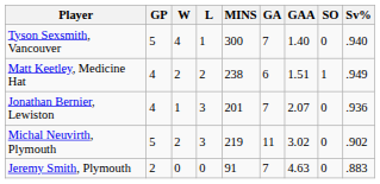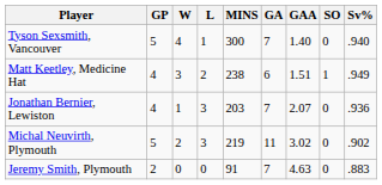 <table class="wikitable">
 <tr>
 <th bgcolor="#DDDDFF" width="175px">Player</th>
 <th bgcolor="#DDDDFF" width="25px">GP</th>
 <th bgcolor="#DDDDFF" width="25px">W</th>
 <th bgcolor="#DDDDFF" width="25px">L</th>
 <th bgcolor="#DDDDFF" width="25px">MINS</th>
 <th bgcolor="#DDDDFF" width="25px">GA</th>
 <th bgcolor="#DDDDFF" width="25px">GAA</th>
 <th bgcolor="#DDDDFF" width="25px">SO</th>
 <th bgcolor="#DDDDFF" width="25px">Sv%</th>
 </tr>
 <tr>
 <td><a href='#'>Tyson Sexsmith</a>, Vancouver</td>
 <td>5</td>
 <td>4</td>
 <td>1</td>
 <td>300</td>
 <td>7</td>
 <td>1.40</td>
 <td>0</td>
 <td>.940</td>
 </tr>
 <tr>
 <td><a href='#'>Matt Keetley</a>, Medicine Hat</td>
 <td>4</td>
-<td>2</td>
+<td>3</td>
 <td>2</td>
 <td>238</td>
 <td>6</td>
 <td>1.51</td>
 <td>1</td>
 <td>.949</td>
 </tr>
 <tr>
 <td><a href='#'>Jonathan Bernier</a>, Lewiston</td>
 <td>4</td>
 <td>1</td>
 <td>3</td>
-<td>201</td>
+<td>203</td>
 <td>7</td>
 <td>2.07</td>
 <td>0</td>
 <td>.936</td>
 </tr>
 <tr>
 <td><a href='#'>Michal Neuvirth</a>, Plymouth</td>
 <td>5</td>
 <td>2</td>
 <td>3</td>
 <td>219</td>
 <td>11</td>
 <td>3.02</td>
 <td>0</td>
 <td>.902</td>
 </tr>
 <tr>
 <td><a href='#'>Jeremy Smith</a>, Plymouth</td>
 <td>2</td>
 <td>0</td>
 <td>0</td>
 <td>91</td>
 <td>7</td>
 <td>4.63</td>
 <td>0</td>
 <td>.883</td>
 </tr>
 </table>
